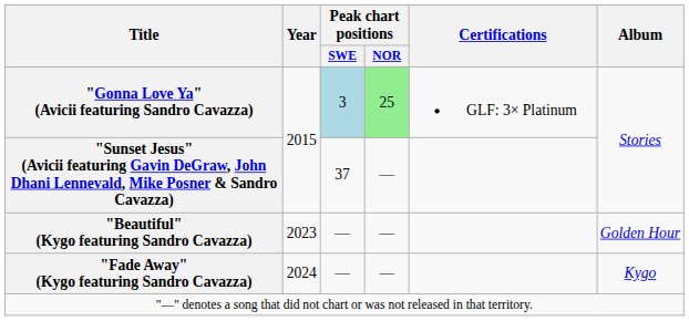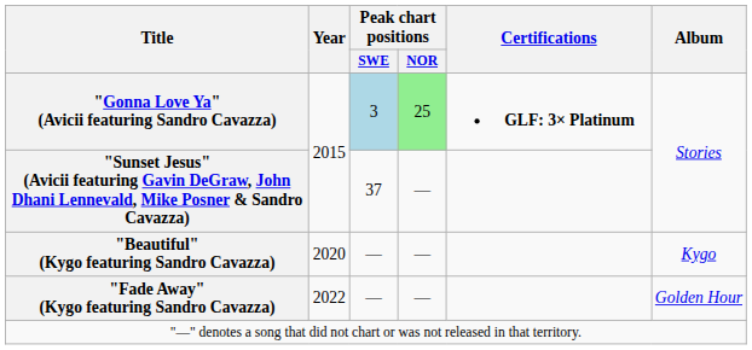 <table class="wikitable plainrowheaders" style="text-align:center;">
 <tr>
 <th scope="col" rowspan="2" style="width:18em;">Title</th>
 <th scope="col" rowspan="2" style="width:1em;">Year</th>
 <th scope="col" colspan="2">Peak chart positions</th>
 <th scope="col" rowspan="2" style="width:12em;"><a href='#'>Certifications</a></th>
 <th scope="col" rowspan="2">Album</th>
 </tr>
 <tr>
 <th scope="col" style="width:3em;font-size:85%;"><a href='#'>SWE</a><br></th>
 <th scope="col" style="width:3em;font-size:85%;"><a href='#'>NOR</a><br></th>
 </tr>
 <tr>
 <th scope="row">"<a href='#'>Gonna Love Ya</a>"<br><span>(Avicii featuring Sandro Cavazza)</span></th>
 <td rowspan="2">2015</td>
 <td style="background: lightblue;">3</td>
 <td style="background: lightgreen;">25</td>
-<td><br><ul><li>GLF: 3× Platinum</li></ul></td>
+<td><strong><br><ul><li>GLF: 3× Platinum</li></ul></strong></td>
 <td rowspan="2"><em><a href='#'>Stories</a></em></td>
 </tr>
 <tr>
 <th scope="row">"Sunset Jesus"<br><span>(Avicii featuring <a href='#'>Gavin DeGraw</a>, <a href='#'>John Dhani Lennevald</a>, <a href='#'>Mike Posner</a> & Sandro Cavazza)</span></th>
 <td>37</td>
 <td>—</td>
 <td></td>
 </tr>
 <tr>
 <th scope="row">"Beautiful"<br><span>(Kygo featuring Sandro Cavazza)</span></th>
-<td>2023</td>
+<td>2020</td>
+<td>—</td>
+<td>—</td>
+<td></td>
+<td><em><a href='#'>Kygo</a></em></td>
+</tr>
+<tr>
+<th scope="row">"Fade Away"<br><span>(Kygo featuring Sandro Cavazza)</span></th>
+<td>2022</td>
 <td>—</td>
 <td>—</td>
 <td></td>
 <td><em><a href='#'>Golden Hour</a></em></td>
 </tr>
 <tr>
-<th scope="row">"Fade Away"<br><span>(Kygo featuring Sandro Cavazza)</span></th>
-<td>2024</td>
-<td>—</td>
-<td>—</td>
-<td></td>
-<td><em><a href='#'>Kygo</a></em></td>
-</tr>
-<tr>
 <td colspan="20" style="font-size:85%">"—" denotes a song that did not chart or was not released in that territory.</td>
 </tr>
 </table>
